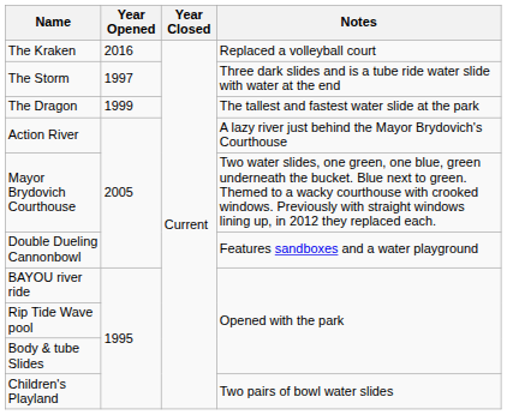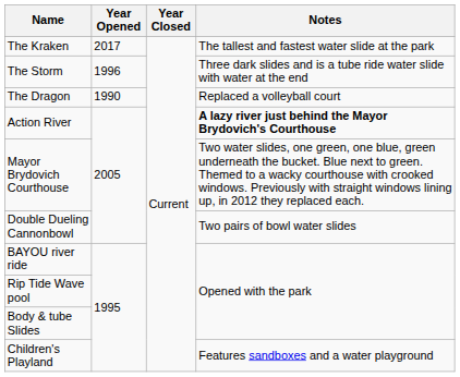 <table class="wikitable sortable">
 <tr>
 <th>Name</th>
 <th>Year Opened</th>
 <th>Year Closed</th>
 <th>Notes</th>
 </tr>
 <tr>
 <td>The Kraken</td>
-<td>2016</td>
+<td>2017</td>
 <td rowspan="10">Current</td>
-<td>Replaced a volleyball court</td>
+<td>The tallest and fastest water slide at the park</td>
 </tr>
 <tr>
 <td>The Storm</td>
-<td>1997</td>
+<td>1996</td>
 <td>Three dark slides and is a tube ride water slide with water at the end</td>
 </tr>
 <tr>
 <td>The Dragon</td>
-<td>1999</td>
-<td>The tallest and fastest water slide at the park</td>
+<td>1990</td>
+<td>Replaced a volleyball court</td>
 </tr>
 <tr>
 <td>Action River</td>
 <td rowspan="3">2005</td>
-<td>A lazy river just behind the Mayor Brydovich's Courthouse</td>
+<td><strong>A lazy river just behind the Mayor Brydovich's Courthouse</strong></td>
 </tr>
 <tr>
 <td>Mayor Brydovich Courthouse</td>
 <td>Two water slides, one green, one blue, green underneath the bucket. Blue next to green. Themed to a wacky courthouse with crooked windows. Previously with straight windows lining up, in 2012 they replaced each.</td>
 </tr>
 <tr>
 <td>Double Dueling Cannonbowl</td>
-<td>Features <a href='#'>sandboxes</a> and a water playground</td>
+<td>Two pairs of bowl water slides</td>
 </tr>
 <tr>
 <td>BAYOU river ride</td>
 <td rowspan="4">1995</td>
 <td rowspan="3">Opened with the park</td>
 </tr>
 <tr>
 <td>Rip Tide Wave pool</td>
 </tr>
 <tr>
 <td>Body & tube Slides</td>
 </tr>
 <tr>
 <td>Children's Playland</td>
-<td>Two pairs of bowl water slides</td>
+<td>Features <a href='#'>sandboxes</a> and a water playground</td>
 </tr>
 </table>
